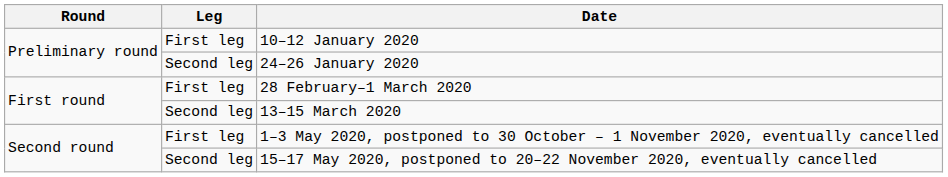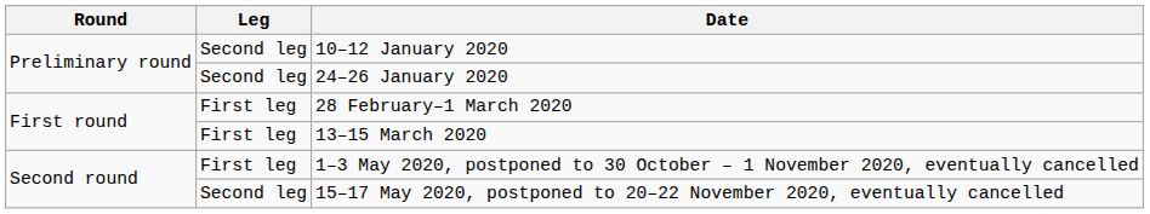 <table class="wikitable">
 <tr>
 <th>Round</th>
 <th>Leg</th>
 <th>Date</th>
 </tr>
 <tr>
 <td rowspan=2>Preliminary round</td>
-<td>First leg</td>
+<td>Second leg</td>
 <td>10–12 January 2020</td>
 </tr>
 <tr>
 <td>Second leg</td>
 <td>24–26 January 2020</td>
 </tr>
 <tr>
 <td rowspan=2>First round</td>
 <td>First leg</td>
 <td>28 February–1 March 2020</td>
 </tr>
 <tr>
-<td>Second leg</td>
+<td>First leg</td>
 <td>13–15 March 2020</td>
 </tr>
 <tr>
 <td rowspan=2>Second round</td>
 <td>First leg</td>
 <td>1–3 May 2020, postponed to 30 October – 1 November 2020, eventually cancelled</td>
 </tr>
 <tr>
 <td>Second leg</td>
 <td>15–17 May 2020, postponed to 20–22 November 2020, eventually cancelled</td>
 </tr>
 </table>
